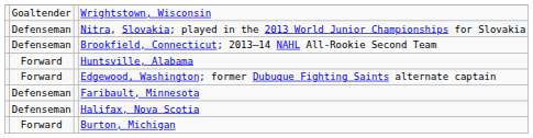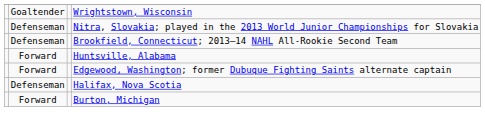 <table class="wikitable sortable" style="text-align:center;">
 <tr>
 </tr>
 <tr>
 <td></td>
 <td>Goaltender</td>
 <td></td>
 <td align=left><a href='#'>Wrightstown, Wisconsin</a></td>
 </tr>
 <tr>
 <td></td>
 <td>Defenseman</td>
 <td></td>
 <td align=left><a href='#'>Nitra</a>, <a href='#'>Slovakia</a>; played in the <a href='#'>2013 World Junior Championships</a> for Slovakia</td>
 </tr>
 <tr>
 <td></td>
 <td>Defenseman</td>
 <td></td>
 <td align=left><a href='#'>Brookfield, Connecticut</a>; 2013–14 <a href='#'>NAHL</a> All-Rookie Second Team</td>
 </tr>
 <tr>
 <td></td>
 <td>Forward</td>
 <td></td>
 <td align=left><a href='#'>Huntsville, Alabama</a></td>
 </tr>
 <tr>
 <td></td>
 <td>Forward</td>
 <td></td>
 <td align=left><a href='#'>Edgewood, Washington</a>; former <a href='#'>Dubuque Fighting Saints</a> alternate captain</td>
 </tr>
 <tr>
 <td></td>
 <td>Defenseman</td>
 <td></td>
-<td align=left><a href='#'>Faribault, Minnesota</a></td>
-</tr>
-<tr>
-<td></td>
-<td>Defenseman</td>
-<td></td>
 <td align=left><a href='#'>Halifax, Nova Scotia</a></td>
 </tr>
 <tr>
 <td></td>
 <td>Forward</td>
 <td></td>
 <td align=left><a href='#'>Burton, Michigan</a></td>
 </tr>
 </table>
